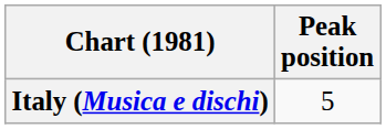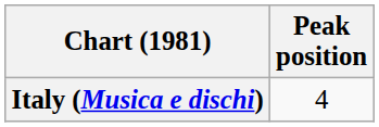 <table class="wikitable plainrowheaders" style="text-align:center">
 <tr>
 <th scope="col">Chart (1981)</th>
 <th scope="col">Peak<br>position</th>
 </tr>
 <tr>
 <th scope="row">Italy (<em><a href='#'>Musica e dischi</a></em>)</th>
-<td>5</td>
+<td>4</td>
 </tr>
 </table>
